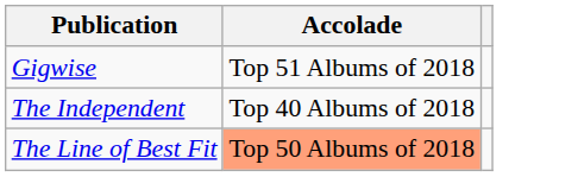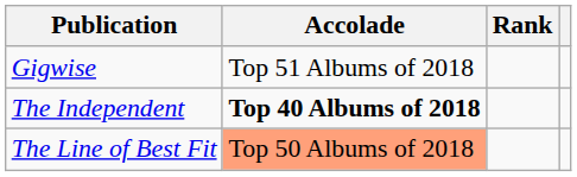 <table class="sortable wikitable">
 <tr>
 <th>Publication</th>
 <th>Accolade</th>
+<th>Rank</th>
 <th class="unsortable"></th>
 </tr>
 <tr>
 <td><em><a href='#'>Gigwise</a></em></td>
 <td>Top 51 Albums of 2018</td>
 <td></td>
+<td></td>
 </tr>
 <tr>
 <td><em><a href='#'>The Independent</a></em></td>
-<td>Top 40 Albums of 2018</td>
+<td><strong>Top 40 Albums of 2018</strong></td>
+<td></td>
 <td></td>
 </tr>
 <tr>
 <td><em><a href='#'>The Line of Best Fit</a></em></td>
 <td style="background: lightsalmon;">Top 50 Albums of 2018</td>
 <td></td>
+<td></td>
 </tr>
 </table>
